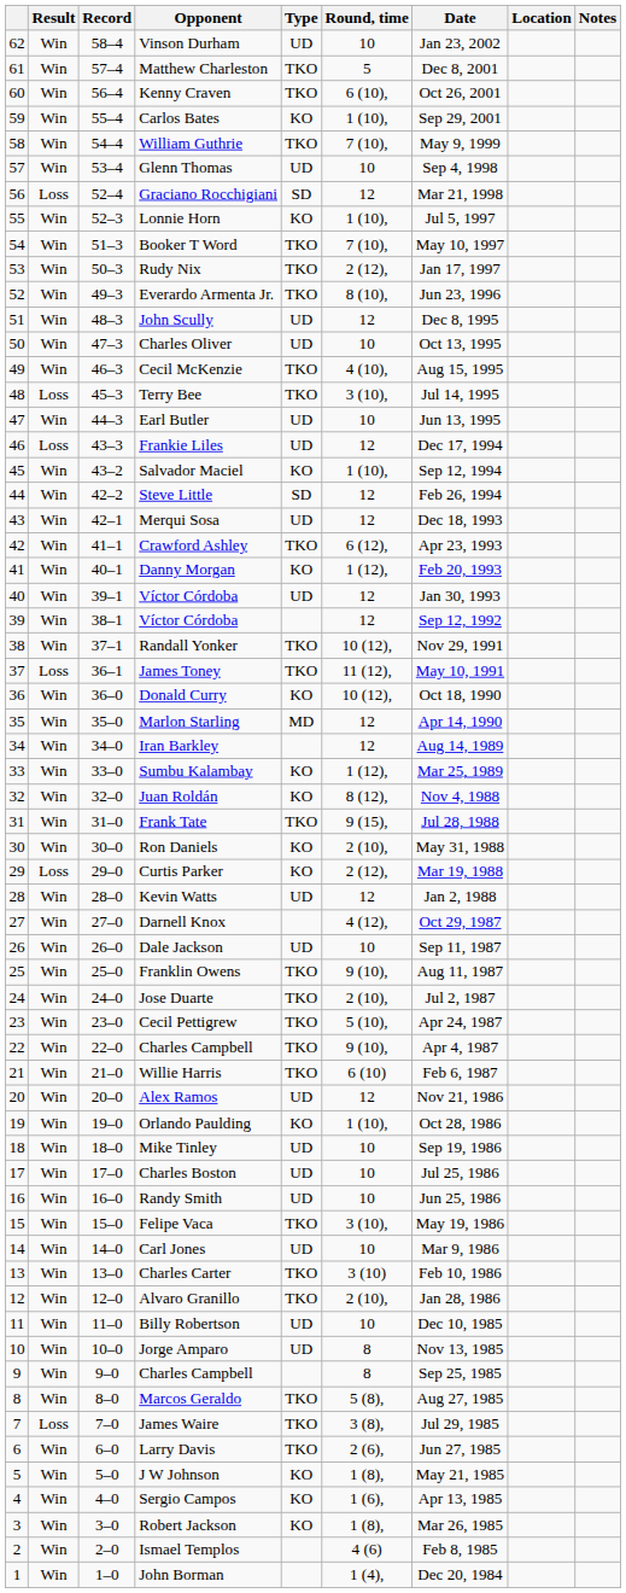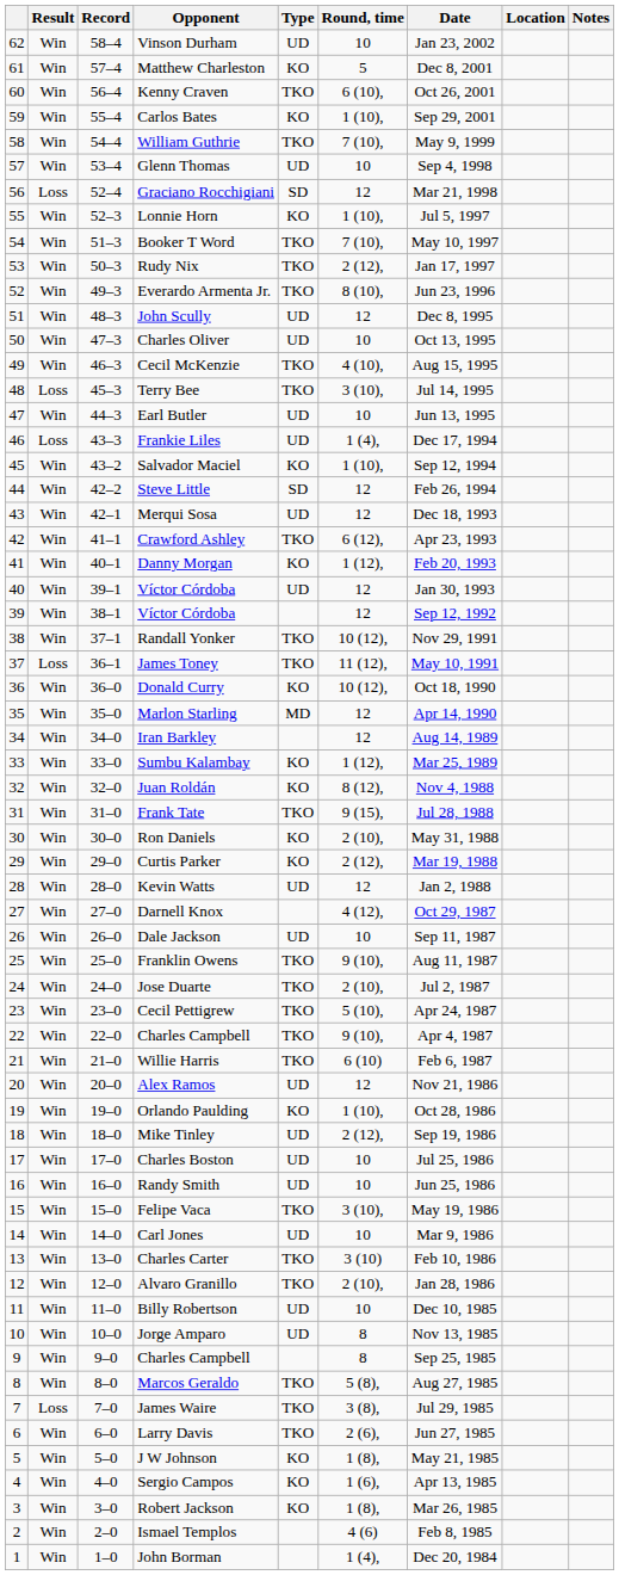 <table class="wikitable" style="text-align:center">
 <tr>
 <th></th>
 <th>Result</th>
 <th>Record</th>
 <th>Opponent</th>
 <th>Type</th>
 <th>Round, time</th>
 <th>Date</th>
 <th>Location</th>
 <th>Notes</th>
 </tr>
 <tr>
 <td>62</td>
 <td>Win</td>
 <td>58–4</td>
 <td style="text-align:left;">Vinson Durham</td>
 <td>UD</td>
 <td>10</td>
 <td>Jan 23, 2002</td>
 <td style="text-align:left;"></td>
 <td></td>
 </tr>
 <tr>
 <td>61</td>
 <td>Win</td>
 <td>57–4</td>
 <td style="text-align:left;">Matthew Charleston</td>
-<td>TKO</td>
+<td>KO</td>
 <td>5</td>
 <td>Dec 8, 2001</td>
 <td style="text-align:left;"></td>
 <td></td>
 </tr>
 <tr>
 <td>60</td>
 <td>Win</td>
 <td>56–4</td>
 <td style="text-align:left;">Kenny Craven</td>
 <td>TKO</td>
 <td>6 (10), </td>
 <td>Oct 26, 2001</td>
 <td style="text-align:left;"></td>
 <td></td>
 </tr>
 <tr>
 <td>59</td>
 <td>Win</td>
 <td>55–4</td>
 <td style="text-align:left;">Carlos Bates</td>
 <td>KO</td>
 <td>1 (10), </td>
 <td>Sep 29, 2001</td>
 <td style="text-align:left;"></td>
 <td></td>
 </tr>
 <tr>
 <td>58</td>
 <td>Win</td>
 <td>54–4</td>
 <td style="text-align:left;"><a href='#'>William Guthrie</a></td>
 <td>TKO</td>
 <td>7 (10), </td>
 <td>May 9, 1999</td>
 <td style="text-align:left;"></td>
 <td></td>
 </tr>
 <tr>
 <td>57</td>
 <td>Win</td>
 <td>53–4</td>
 <td style="text-align:left;">Glenn Thomas</td>
 <td>UD</td>
 <td>10</td>
 <td>Sep 4, 1998</td>
 <td style="text-align:left;"></td>
 <td></td>
 </tr>
 <tr>
 <td>56</td>
 <td>Loss</td>
 <td>52–4</td>
 <td style="text-align:left;"><a href='#'>Graciano Rocchigiani</a></td>
 <td>SD</td>
 <td>12</td>
 <td>Mar 21, 1998</td>
 <td style="text-align:left;"></td>
 <td style="text-align:left;"></td>
 </tr>
 <tr>
 <td>55</td>
 <td>Win</td>
 <td>52–3</td>
 <td style="text-align:left;">Lonnie Horn</td>
 <td>KO</td>
 <td>1 (10), </td>
 <td>Jul 5, 1997</td>
 <td style="text-align:left;"></td>
 <td></td>
 </tr>
 <tr>
 <td>54</td>
 <td>Win</td>
 <td>51–3</td>
 <td style="text-align:left;">Booker T Word</td>
 <td>TKO</td>
 <td>7 (10), </td>
 <td>May 10, 1997</td>
 <td style="text-align:left;"></td>
 <td></td>
 </tr>
 <tr>
 <td>53</td>
 <td>Win</td>
 <td>50–3</td>
 <td style="text-align:left;">Rudy Nix</td>
 <td>TKO</td>
 <td>2 (12), </td>
 <td>Jan 17, 1997</td>
 <td style="text-align:left;"></td>
 <td style="text-align:left;"></td>
 </tr>
 <tr>
 <td>52</td>
 <td>Win</td>
 <td>49–3</td>
 <td style="text-align:left;">Everardo Armenta Jr.</td>
 <td>TKO</td>
 <td>8 (10), </td>
 <td>Jun 23, 1996</td>
 <td style="text-align:left;"></td>
 <td></td>
 </tr>
 <tr>
 <td>51</td>
 <td>Win</td>
 <td>48–3</td>
 <td style="text-align:left;"><a href='#'>John Scully</a></td>
 <td>UD</td>
 <td>12</td>
 <td>Dec 8, 1995</td>
 <td style="text-align:left;"></td>
 <td style="text-align:left;"></td>
 </tr>
 <tr>
 <td>50</td>
 <td>Win</td>
 <td>47–3</td>
 <td style="text-align:left;">Charles Oliver</td>
 <td>UD</td>
 <td>10</td>
 <td>Oct 13, 1995</td>
 <td style="text-align:left;"></td>
 <td></td>
 </tr>
 <tr>
 <td>49</td>
 <td>Win</td>
 <td>46–3</td>
 <td style="text-align:left;">Cecil McKenzie</td>
 <td>TKO</td>
 <td>4 (10), </td>
 <td>Aug 15, 1995</td>
 <td style="text-align:left;"></td>
 <td></td>
 </tr>
 <tr>
 <td>48</td>
 <td>Loss</td>
 <td>45–3</td>
 <td style="text-align:left;">Terry Bee</td>
 <td>TKO</td>
 <td>3 (10), </td>
 <td>Jul 14, 1995</td>
 <td style="text-align:left;"></td>
 <td></td>
 </tr>
 <tr>
 <td>47</td>
 <td>Win</td>
 <td>44–3</td>
 <td style="text-align:left;">Earl Butler</td>
 <td>UD</td>
 <td>10</td>
 <td>Jun 13, 1995</td>
 <td style="text-align:left;"></td>
 <td></td>
 </tr>
 <tr>
 <td>46</td>
 <td>Loss</td>
 <td>43–3</td>
 <td style="text-align:left;"><a href='#'>Frankie Liles</a></td>
 <td>UD</td>
-<td>12</td>
+<td>1 (4), </td>
 <td>Dec 17, 1994</td>
 <td style="text-align:left;"></td>
 <td style="text-align:left;"></td>
 </tr>
 <tr>
 <td>45</td>
 <td>Win</td>
 <td>43–2</td>
 <td style="text-align:left;">Salvador Maciel</td>
 <td>KO</td>
 <td>1 (10), </td>
 <td>Sep 12, 1994</td>
 <td style="text-align:left;"></td>
 <td></td>
 </tr>
 <tr>
 <td>44</td>
 <td>Win</td>
 <td>42–2</td>
 <td style="text-align:left;"><a href='#'>Steve Little</a></td>
 <td>SD</td>
 <td>12</td>
 <td>Feb 26, 1994</td>
 <td style="text-align:left;"></td>
 <td style="text-align:left;"></td>
 </tr>
 <tr>
 <td>43</td>
 <td>Win</td>
 <td>42–1</td>
 <td style="text-align:left;">Merqui Sosa</td>
 <td>UD</td>
 <td>12</td>
 <td>Dec 18, 1993</td>
 <td style="text-align:left;"></td>
 <td style="text-align:left;"></td>
 </tr>
 <tr>
 <td>42</td>
 <td>Win</td>
 <td>41–1</td>
 <td style="text-align:left;"><a href='#'>Crawford Ashley</a></td>
 <td>TKO</td>
 <td>6 (12), </td>
 <td>Apr 23, 1993</td>
 <td style="text-align:left;"></td>
 <td style="text-align:left;"></td>
 </tr>
 <tr>
 <td>41</td>
 <td>Win</td>
 <td>40–1</td>
 <td style="text-align:left;"><a href='#'>Danny Morgan</a></td>
 <td>KO</td>
 <td>1 (12), </td>
 <td><a href='#'>Feb 20, 1993</a></td>
 <td style="text-align:left;"></td>
 <td style="text-align:left;"></td>
 </tr>
 <tr>
 <td>40</td>
 <td>Win</td>
 <td>39–1</td>
 <td style="text-align:left;"><a href='#'>Víctor Córdoba</a></td>
 <td>UD</td>
 <td>12</td>
 <td>Jan 30, 1993</td>
 <td style="text-align:left;"></td>
 <td style="text-align:left;"></td>
 </tr>
 <tr>
 <td>39</td>
 <td>Win</td>
 <td>38–1</td>
 <td style="text-align:left;"><a href='#'>Víctor Córdoba</a></td>
 <td></td>
 <td>12</td>
 <td><a href='#'>Sep 12, 1992</a></td>
 <td style="text-align:left;"></td>
 <td style="text-align:left;"></td>
 </tr>
 <tr>
 <td>38</td>
 <td>Win</td>
 <td>37–1</td>
 <td style="text-align:left;">Randall Yonker</td>
 <td>TKO</td>
 <td>10 (12), </td>
 <td>Nov 29, 1991</td>
 <td style="text-align:left;"></td>
 <td style="text-align:left;"></td>
 </tr>
 <tr>
 <td>37</td>
 <td>Loss</td>
 <td>36–1</td>
 <td style="text-align:left;"><a href='#'>James Toney</a></td>
 <td>TKO</td>
 <td>11 (12), </td>
 <td><a href='#'>May 10, 1991</a></td>
 <td style="text-align:left;"></td>
 <td style="text-align:left;"></td>
 </tr>
 <tr>
 <td>36</td>
 <td>Win</td>
 <td>36–0</td>
 <td style="text-align:left;"><a href='#'>Donald Curry</a></td>
 <td>KO</td>
 <td>10 (12), </td>
 <td>Oct 18, 1990</td>
 <td style="text-align:left;"></td>
 <td style="text-align:left;"></td>
 </tr>
 <tr>
 <td>35</td>
 <td>Win</td>
 <td>35–0</td>
 <td style="text-align:left;"><a href='#'>Marlon Starling</a></td>
 <td>MD</td>
 <td>12</td>
 <td><a href='#'>Apr 14, 1990</a></td>
 <td style="text-align:left;"></td>
 <td style="text-align:left;"></td>
 </tr>
 <tr>
 <td>34</td>
 <td>Win</td>
 <td>34–0</td>
 <td style="text-align:left;"><a href='#'>Iran Barkley</a></td>
 <td></td>
 <td>12</td>
 <td><a href='#'>Aug 14, 1989</a></td>
 <td style="text-align:left;"></td>
 <td style="text-align:left;"></td>
 </tr>
 <tr>
 <td>33</td>
 <td>Win</td>
 <td>33–0</td>
 <td style="text-align:left;"><a href='#'>Sumbu Kalambay</a></td>
 <td>KO</td>
 <td>1 (12), </td>
 <td><a href='#'>Mar 25, 1989</a></td>
 <td style="text-align:left;"></td>
 <td style="text-align:left;"></td>
 </tr>
 <tr>
 <td>32</td>
 <td>Win</td>
 <td>32–0</td>
 <td style="text-align:left;"><a href='#'>Juan Roldán</a></td>
 <td>KO</td>
 <td>8 (12), </td>
 <td><a href='#'>Nov 4, 1988</a></td>
 <td style="text-align:left;"></td>
 <td style="text-align:left;"></td>
 </tr>
 <tr>
 <td>31</td>
 <td>Win</td>
 <td>31–0</td>
 <td style="text-align:left;"><a href='#'>Frank Tate</a></td>
 <td>TKO</td>
 <td>9 (15), </td>
 <td><a href='#'>Jul 28, 1988</a></td>
 <td style="text-align:left;"></td>
 <td style="text-align:left;"></td>
 </tr>
 <tr>
 <td>30</td>
 <td>Win</td>
 <td>30–0</td>
 <td style="text-align:left;">Ron Daniels</td>
 <td>KO</td>
 <td>2 (10), </td>
 <td>May 31, 1988</td>
 <td style="text-align:left;"></td>
 <td></td>
 </tr>
 <tr>
 <td>29</td>
-<td>Loss</td>
+<td>Win</td>
 <td>29–0</td>
 <td style="text-align:left;">Curtis Parker</td>
 <td>KO</td>
 <td>2 (12), </td>
 <td><a href='#'>Mar 19, 1988</a></td>
 <td style="text-align:left;"></td>
 <td style="text-align:left;"></td>
 </tr>
 <tr>
 <td>28</td>
 <td>Win</td>
 <td>28–0</td>
 <td style="text-align:left;">Kevin Watts</td>
 <td>UD</td>
 <td>12</td>
 <td>Jan 2, 1988</td>
 <td style="text-align:left;"></td>
 <td style="text-align:left;"></td>
 </tr>
 <tr>
 <td>27</td>
 <td>Win</td>
 <td>27–0</td>
 <td style="text-align:left;">Darnell Knox</td>
 <td></td>
 <td>4 (12), </td>
 <td><a href='#'>Oct 29, 1987</a></td>
 <td style="text-align:left;"></td>
 <td style="text-align:left;"></td>
 </tr>
 <tr>
 <td>26</td>
 <td>Win</td>
 <td>26–0</td>
 <td style="text-align:left;">Dale Jackson</td>
 <td>UD</td>
 <td>10</td>
 <td>Sep 11, 1987</td>
 <td style="text-align:left;"></td>
 <td></td>
 </tr>
 <tr>
 <td>25</td>
 <td>Win</td>
 <td>25–0</td>
 <td style="text-align:left;">Franklin Owens</td>
 <td>TKO</td>
 <td>9 (10), </td>
 <td>Aug 11, 1987</td>
 <td style="text-align:left;"></td>
 <td></td>
 </tr>
 <tr>
 <td>24</td>
 <td>Win</td>
 <td>24–0</td>
 <td style="text-align:left;">Jose Duarte</td>
 <td>TKO</td>
 <td>2 (10), </td>
 <td>Jul 2, 1987</td>
 <td style="text-align:left;"></td>
 <td></td>
 </tr>
 <tr>
 <td>23</td>
 <td>Win</td>
 <td>23–0</td>
 <td style="text-align:left;">Cecil Pettigrew</td>
 <td>TKO</td>
 <td>5 (10), </td>
 <td>Apr 24, 1987</td>
 <td style="text-align:left;"></td>
 <td></td>
 </tr>
 <tr>
 <td>22</td>
 <td>Win</td>
 <td>22–0</td>
 <td style="text-align:left;">Charles Campbell</td>
 <td>TKO</td>
 <td>9 (10), </td>
 <td>Apr 4, 1987</td>
 <td style="text-align:left;"></td>
 <td></td>
 </tr>
 <tr>
 <td>21</td>
 <td>Win</td>
 <td>21–0</td>
 <td style="text-align:left;">Willie Harris</td>
 <td>TKO</td>
 <td>6 (10)</td>
 <td>Feb 6, 1987</td>
 <td style="text-align:left;"></td>
 <td></td>
 </tr>
 <tr>
 <td>20</td>
 <td>Win</td>
 <td>20–0</td>
 <td style="text-align:left;"><a href='#'>Alex Ramos</a></td>
 <td>UD</td>
 <td>12</td>
 <td>Nov 21, 1986</td>
 <td style="text-align:left;"></td>
 <td style="text-align:left;"></td>
 </tr>
 <tr>
 <td>19</td>
 <td>Win</td>
 <td>19–0</td>
 <td style="text-align:left;">Orlando Paulding</td>
 <td>KO</td>
 <td>1 (10), </td>
 <td>Oct 28, 1986</td>
 <td style="text-align:left;"></td>
 <td></td>
 </tr>
 <tr>
 <td>18</td>
 <td>Win</td>
 <td>18–0</td>
 <td style="text-align:left;">Mike Tinley</td>
 <td>UD</td>
-<td>10</td>
+<td>2 (12), </td>
 <td>Sep 19, 1986</td>
 <td style="text-align:left;"></td>
 <td></td>
 </tr>
 <tr>
 <td>17</td>
 <td>Win</td>
 <td>17–0</td>
 <td style="text-align:left;">Charles Boston</td>
 <td>UD</td>
 <td>10</td>
 <td>Jul 25, 1986</td>
 <td style="text-align:left;"></td>
 <td></td>
 </tr>
 <tr>
 <td>16</td>
 <td>Win</td>
 <td>16–0</td>
 <td style="text-align:left;">Randy Smith</td>
 <td>UD</td>
 <td>10</td>
 <td>Jun 25, 1986</td>
 <td style="text-align:left;"></td>
 <td></td>
 </tr>
 <tr>
 <td>15</td>
 <td>Win</td>
 <td>15–0</td>
 <td style="text-align:left;">Felipe Vaca</td>
 <td>TKO</td>
 <td>3 (10), </td>
 <td>May 19, 1986</td>
 <td style="text-align:left;"></td>
 <td></td>
 </tr>
 <tr>
 <td>14</td>
 <td>Win</td>
 <td>14–0</td>
 <td style="text-align:left;">Carl Jones</td>
 <td>UD</td>
 <td>10</td>
 <td>Mar 9, 1986</td>
 <td style="text-align:left;"></td>
 <td></td>
 </tr>
 <tr>
 <td>13</td>
 <td>Win</td>
 <td>13–0</td>
 <td style="text-align:left;">Charles Carter</td>
 <td>TKO</td>
 <td>3 (10)</td>
 <td>Feb 10, 1986</td>
 <td style="text-align:left;"></td>
 <td></td>
 </tr>
 <tr>
 <td>12</td>
 <td>Win</td>
 <td>12–0</td>
 <td style="text-align:left;">Alvaro Granillo</td>
 <td>TKO</td>
 <td>2 (10), </td>
 <td>Jan 28, 1986</td>
 <td style="text-align:left;"></td>
 <td></td>
 </tr>
 <tr>
 <td>11</td>
 <td>Win</td>
 <td>11–0</td>
 <td style="text-align:left;">Billy Robertson</td>
 <td>UD</td>
 <td>10</td>
 <td>Dec 10, 1985</td>
 <td style="text-align:left;"></td>
 <td></td>
 </tr>
 <tr>
 <td>10</td>
 <td>Win</td>
 <td>10–0</td>
 <td style="text-align:left;">Jorge Amparo</td>
 <td>UD</td>
 <td>8</td>
 <td>Nov 13, 1985</td>
 <td style="text-align:left;"></td>
 <td></td>
 </tr>
 <tr>
 <td>9</td>
 <td>Win</td>
 <td>9–0</td>
 <td style="text-align:left;">Charles Campbell</td>
 <td></td>
 <td>8</td>
 <td>Sep 25, 1985</td>
 <td style="text-align:left;"></td>
 <td></td>
 </tr>
 <tr>
 <td>8</td>
 <td>Win</td>
 <td>8–0</td>
 <td style="text-align:left;"><a href='#'>Marcos Geraldo</a></td>
 <td>TKO</td>
 <td>5 (8), </td>
 <td>Aug 27, 1985</td>
 <td style="text-align:left;"></td>
 <td></td>
 </tr>
 <tr>
 <td>7</td>
 <td>Loss</td>
 <td>7–0</td>
 <td style="text-align:left;">James Waire</td>
 <td>TKO</td>
 <td>3 (8), </td>
 <td>Jul 29, 1985</td>
 <td style="text-align:left;"></td>
 <td></td>
 </tr>
 <tr>
 <td>6</td>
 <td>Win</td>
 <td>6–0</td>
 <td style="text-align:left;">Larry Davis</td>
 <td>TKO</td>
 <td>2 (6), </td>
 <td>Jun 27, 1985</td>
 <td style="text-align:left;"></td>
 <td></td>
 </tr>
 <tr>
 <td>5</td>
 <td>Win</td>
 <td>5–0</td>
 <td style="text-align:left;">J W Johnson</td>
 <td>KO</td>
 <td>1 (8), </td>
 <td>May 21, 1985</td>
 <td style="text-align:left;"></td>
 <td></td>
 </tr>
 <tr>
 <td>4</td>
 <td>Win</td>
 <td>4–0</td>
 <td style="text-align:left;">Sergio Campos</td>
 <td>KO</td>
 <td>1 (6), </td>
 <td>Apr 13, 1985</td>
 <td style="text-align:left;"></td>
 <td></td>
 </tr>
 <tr>
 <td>3</td>
 <td>Win</td>
 <td>3–0</td>
 <td style="text-align:left;">Robert Jackson</td>
 <td>KO</td>
 <td>1 (8), </td>
 <td>Mar 26, 1985</td>
 <td style="text-align:left;"></td>
 <td></td>
 </tr>
 <tr>
 <td>2</td>
 <td>Win</td>
 <td>2–0</td>
 <td style="text-align:left;">Ismael Templos</td>
 <td></td>
 <td>4 (6)</td>
 <td>Feb 8, 1985</td>
 <td style="text-align:left;"></td>
 <td></td>
 </tr>
 <tr>
 <td>1</td>
 <td>Win</td>
 <td>1–0</td>
 <td style="text-align:left;">John Borman</td>
 <td></td>
 <td>1 (4), </td>
 <td>Dec 20, 1984</td>
 <td style="text-align:left;"></td>
 <td></td>
 </tr>
 </table>
